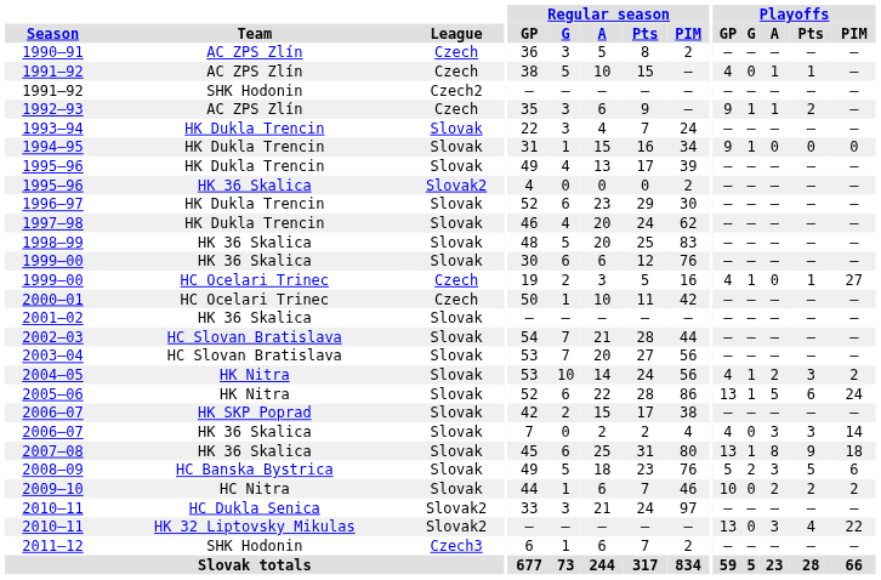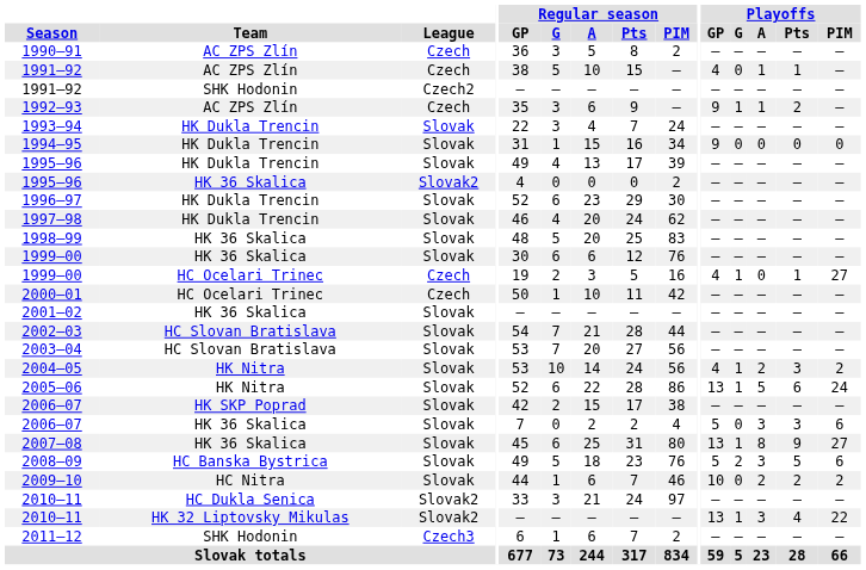 <table border="0" cellpadding="1" cellspacing="0" style="text-align:center; width:60em">
 <tr bgcolor="#e0e0e0">
 <th colspan="3" bgcolor="#ffffff"></th>
 <th rowspan="99" bgcolor="#ffffff"></th>
 <th colspan="5"><a href='#'>Regular season</a></th>
 <th rowspan="99" bgcolor="#ffffff"></th>
 <th colspan="5"><a href='#'>Playoffs</a></th>
 </tr>
 <tr bgcolor="#e0e0e0">
 <th><a href='#'>Season</a></th>
 <th>Team</th>
 <th>League</th>
 <th>GP</th>
 <th><a href='#'>G</a></th>
 <th><a href='#'>A</a></th>
 <th><a href='#'>Pts</a></th>
 <th><a href='#'>PIM</a></th>
 <th>GP</th>
 <th>G</th>
 <th>A</th>
 <th>Pts</th>
 <th>PIM</th>
 </tr>
 <tr>
 <td><a href='#'>1990–91</a></td>
 <td><a href='#'>AC ZPS Zlín</a></td>
 <td><a href='#'>Czech</a></td>
 <td>36</td>
 <td>3</td>
 <td>5</td>
 <td>8</td>
 <td>2</td>
 <td>—</td>
 <td>—</td>
 <td>—</td>
 <td>—</td>
 <td>—</td>
 </tr>
 <tr bgcolor="#f0f0f0">
 <td><a href='#'>1991–92</a></td>
 <td>AC ZPS Zlín</td>
 <td>Czech</td>
 <td>38</td>
 <td>5</td>
 <td>10</td>
 <td>15</td>
 <td>—</td>
 <td>4</td>
 <td>0</td>
 <td>1</td>
 <td>1</td>
 <td>—</td>
 </tr>
 <tr>
 <td>1991–92</td>
 <td>SHK Hodonin</td>
 <td>Czech2</td>
 <td>—</td>
 <td>—</td>
 <td>—</td>
 <td>—</td>
 <td>—</td>
 <td>—</td>
 <td>—</td>
 <td>—</td>
 <td>—</td>
 <td>—</td>
 </tr>
 <tr bgcolor="#f0f0f0">
 <td><a href='#'>1992–93</a></td>
 <td>AC ZPS Zlín</td>
 <td>Czech</td>
 <td>35</td>
 <td>3</td>
 <td>6</td>
 <td>9</td>
 <td>—</td>
 <td>9</td>
 <td>1</td>
 <td>1</td>
 <td>2</td>
 <td>—</td>
 </tr>
 <tr>
 <td><a href='#'>1993–94</a></td>
 <td><a href='#'>HK Dukla Trencin</a></td>
 <td><a href='#'>Slovak</a></td>
 <td>22</td>
 <td>3</td>
 <td>4</td>
 <td>7</td>
 <td>24</td>
 <td>—</td>
 <td>—</td>
 <td>—</td>
 <td>—</td>
 <td>—</td>
 </tr>
 <tr bgcolor="#f0f0f0">
 <td><a href='#'>1994–95</a></td>
 <td>HK Dukla Trencin</td>
 <td>Slovak</td>
 <td>31</td>
 <td>1</td>
 <td>15</td>
 <td>16</td>
 <td>34</td>
 <td>9</td>
-<td>1</td>
+<td>0</td>
 <td>0</td>
 <td>0</td>
 <td>0</td>
 </tr>
 <tr>
 <td><a href='#'>1995–96</a></td>
 <td>HK Dukla Trencin</td>
 <td>Slovak</td>
 <td>49</td>
 <td>4</td>
 <td>13</td>
 <td>17</td>
 <td>39</td>
 <td>—</td>
 <td>—</td>
 <td>—</td>
 <td>—</td>
 <td>—</td>
 </tr>
 <tr bgcolor="#f0f0f0">
 <td><a href='#'>1995–96</a></td>
 <td><a href='#'>HK 36 Skalica</a></td>
 <td><a href='#'>Slovak2</a></td>
 <td>4</td>
 <td>0</td>
 <td>0</td>
 <td>0</td>
 <td>2</td>
 <td>—</td>
 <td>—</td>
 <td>—</td>
 <td>—</td>
 <td>—</td>
 </tr>
 <tr>
 <td><a href='#'>1996–97</a></td>
 <td>HK Dukla Trencin</td>
 <td>Slovak</td>
 <td>52</td>
 <td>6</td>
 <td>23</td>
 <td>29</td>
 <td>30</td>
 <td>—</td>
 <td>—</td>
 <td>—</td>
 <td>—</td>
 <td>—</td>
 </tr>
 <tr bgcolor="#f0f0f0">
 <td><a href='#'>1997–98</a></td>
 <td>HK Dukla Trencin</td>
 <td>Slovak</td>
 <td>46</td>
 <td>4</td>
 <td>20</td>
 <td>24</td>
 <td>62</td>
 <td>—</td>
 <td>—</td>
 <td>—</td>
 <td>—</td>
 <td>—</td>
 </tr>
 <tr>
 <td><a href='#'>1998–99</a></td>
 <td>HK 36 Skalica</td>
 <td>Slovak</td>
 <td>48</td>
 <td>5</td>
 <td>20</td>
 <td>25</td>
 <td>83</td>
 <td>—</td>
 <td>—</td>
 <td>—</td>
 <td>—</td>
 <td>—</td>
 </tr>
 <tr bgcolor="#f0f0f0">
 <td><a href='#'>1999–00</a></td>
 <td>HK 36 Skalica</td>
 <td>Slovak</td>
 <td>30</td>
 <td>6</td>
 <td>6</td>
 <td>12</td>
 <td>76</td>
 <td>—</td>
 <td>—</td>
 <td>—</td>
 <td>—</td>
 <td>—</td>
 </tr>
 <tr>
 <td><a href='#'>1999–00</a></td>
 <td><a href='#'>HC Ocelari Trinec</a></td>
 <td><a href='#'>Czech</a></td>
 <td>19</td>
 <td>2</td>
 <td>3</td>
 <td>5</td>
 <td>16</td>
 <td>4</td>
 <td>1</td>
 <td>0</td>
 <td>1</td>
 <td>27</td>
 </tr>
 <tr bgcolor="#f0f0f0">
 <td><a href='#'>2000–01</a></td>
 <td>HC Ocelari Trinec</td>
 <td>Czech</td>
 <td>50</td>
 <td>1</td>
 <td>10</td>
 <td>11</td>
 <td>42</td>
 <td>—</td>
 <td>—</td>
 <td>—</td>
 <td>—</td>
 <td>—</td>
 </tr>
 <tr>
 <td><a href='#'>2001–02</a></td>
 <td>HK 36 Skalica</td>
 <td>Slovak</td>
 <td>—</td>
 <td>—</td>
 <td>—</td>
 <td>—</td>
 <td>—</td>
 <td>—</td>
 <td>—</td>
 <td>—</td>
 <td>—</td>
 <td>—</td>
 </tr>
 <tr bgcolor="#f0f0f0">
 <td><a href='#'>2002–03</a></td>
 <td><a href='#'>HC Slovan Bratislava</a></td>
 <td>Slovak</td>
 <td>54</td>
 <td>7</td>
 <td>21</td>
 <td>28</td>
 <td>44</td>
 <td>—</td>
 <td>—</td>
 <td>—</td>
 <td>—</td>
 <td>—</td>
 </tr>
 <tr>
 <td><a href='#'>2003–04</a></td>
 <td>HC Slovan Bratislava</td>
 <td>Slovak</td>
 <td>53</td>
 <td>7</td>
 <td>20</td>
 <td>27</td>
 <td>56</td>
 <td>—</td>
 <td>—</td>
 <td>—</td>
 <td>—</td>
 <td>—</td>
 </tr>
 <tr bgcolor="#f0f0f0">
 <td><a href='#'>2004–05</a></td>
 <td><a href='#'>HK Nitra</a></td>
 <td>Slovak</td>
 <td>53</td>
 <td>10</td>
 <td>14</td>
 <td>24</td>
 <td>56</td>
 <td>4</td>
 <td>1</td>
 <td>2</td>
 <td>3</td>
 <td>2</td>
 </tr>
 <tr>
 <td><a href='#'>2005–06</a></td>
 <td>HK Nitra</td>
 <td>Slovak</td>
 <td>52</td>
 <td>6</td>
 <td>22</td>
 <td>28</td>
 <td>86</td>
 <td>13</td>
 <td>1</td>
 <td>5</td>
 <td>6</td>
 <td>24</td>
 </tr>
 <tr bgcolor="#f0f0f0">
 <td><a href='#'>2006–07</a></td>
 <td><a href='#'>HK SKP Poprad</a></td>
 <td>Slovak</td>
 <td>42</td>
 <td>2</td>
 <td>15</td>
 <td>17</td>
 <td>38</td>
 <td>—</td>
 <td>—</td>
 <td>—</td>
 <td>—</td>
 <td>—</td>
 </tr>
 <tr>
 <td><a href='#'>2006–07</a></td>
 <td>HK 36 Skalica</td>
 <td>Slovak</td>
 <td>7</td>
 <td>0</td>
 <td>2</td>
 <td>2</td>
 <td>4</td>
-<td>4</td>
+<td>5</td>
 <td>0</td>
 <td>3</td>
 <td>3</td>
-<td>14</td>
+<td>6</td>
 </tr>
 <tr bgcolor="#f0f0f0">
 <td><a href='#'>2007–08</a></td>
 <td>HK 36 Skalica</td>
 <td>Slovak</td>
 <td>45</td>
 <td>6</td>
 <td>25</td>
 <td>31</td>
 <td>80</td>
 <td>13</td>
 <td>1</td>
 <td>8</td>
 <td>9</td>
-<td>18</td>
+<td>27</td>
 </tr>
 <tr>
 <td><a href='#'>2008–09</a></td>
 <td><a href='#'>HC Banska Bystrica</a></td>
 <td>Slovak</td>
 <td>49</td>
 <td>5</td>
 <td>18</td>
 <td>23</td>
 <td>76</td>
 <td>5</td>
 <td>2</td>
 <td>3</td>
 <td>5</td>
 <td>6</td>
 </tr>
 <tr bgcolor="#f0f0f0">
 <td><a href='#'>2009–10</a></td>
 <td>HC Nitra</td>
 <td>Slovak</td>
 <td>44</td>
 <td>1</td>
 <td>6</td>
 <td>7</td>
 <td>46</td>
 <td>10</td>
 <td>0</td>
 <td>2</td>
 <td>2</td>
 <td>2</td>
 </tr>
 <tr>
 <td><a href='#'>2010–11</a></td>
 <td><a href='#'>HC Dukla Senica</a></td>
 <td>Slovak2</td>
 <td>33</td>
 <td>3</td>
 <td>21</td>
 <td>24</td>
 <td>97</td>
 <td>—</td>
 <td>—</td>
 <td>—</td>
 <td>—</td>
 <td>—</td>
 </tr>
 <tr bgcolor="#f0f0f0">
 <td><a href='#'>2010–11</a></td>
 <td><a href='#'>HK 32 Liptovsky Mikulas</a></td>
 <td>Slovak2</td>
 <td>—</td>
 <td>—</td>
 <td>—</td>
 <td>—</td>
 <td>—</td>
 <td>13</td>
-<td>0</td>
+<td>1</td>
 <td>3</td>
 <td>4</td>
 <td>22</td>
 </tr>
 <tr>
 <td><a href='#'>2011–12</a></td>
 <td>SHK Hodonin</td>
 <td><a href='#'>Czech3</a></td>
 <td>6</td>
 <td>1</td>
 <td>6</td>
 <td>7</td>
 <td>2</td>
 <td>—</td>
 <td>—</td>
 <td>—</td>
 <td>—</td>
 <td>—</td>
 </tr>
 <tr>
 </tr>
 <tr ALIGN="center" bgcolor="#e0e0e0">
 <th colspan="3">Slovak totals</th>
 <th ALIGN="center">677</th>
 <th ALIGN="center">73</th>
 <th ALIGN="center">244</th>
 <th ALIGN="center">317</th>
 <th ALIGN="center">834</th>
 <th ALIGN="center">59</th>
 <th ALIGN="center">5</th>
 <th ALIGN="center">23</th>
 <th ALIGN="center">28</th>
 <th ALIGN="center">66</th>
 </tr>
 </table>
